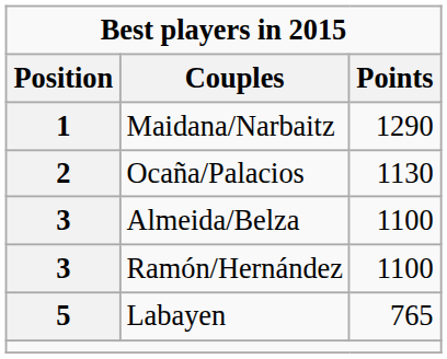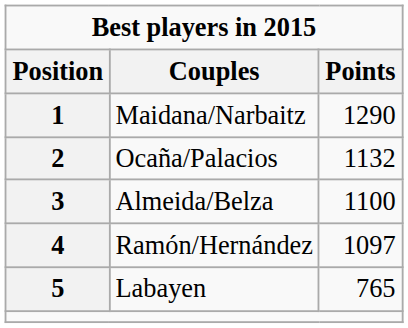 <table class="wikitable" style="font-size: 90%; float: left; margin-left: 1em;">
 <tr>
 <td colspan="4" style="text-align:center;"><strong>Best players in 2015</strong></td>
 </tr>
 <tr>
 <th>Position</th>
 <th>Couples</th>
 <th>Points</th>
 </tr>
 <tr>
 <th>1</th>
 <td> Maidana/Narbaitz</td>
 <td style="text-align:right;">1290</td>
 </tr>
 <tr>
 <th>2</th>
 <td> Ocaña/Palacios</td>
-<td style="text-align:right;">1130</td>
+<td style="text-align:right;">1132</td>
 </tr>
 <tr>
 <th>3</th>
 <td> Almeida/Belza</td>
 <td style="text-align:right;">1100</td>
 </tr>
 <tr>
-<th>3</th>
+<th>4</th>
 <td> Ramón/Hernández</td>
-<td style="text-align:right;">1100</td>
+<td style="text-align:right;">1097</td>
 </tr>
 <tr>
 <th>5</th>
 <td> Labayen</td>
 <td style="text-align:right;">765</td>
 </tr>
 <tr>
 <td colspan=4 style="text-align:center;"><small></small></td>
 </tr>
 </table>
